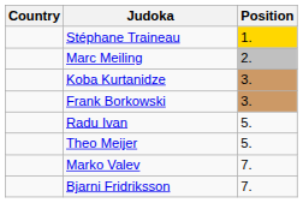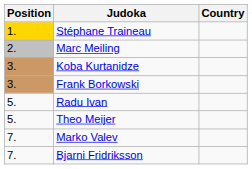 <table class=wikitable>
 <tr>
+<th width=10>Position</th>
+<th width=200>Judoka</th>
 <th width=10>Country</th>
-<th width=200>Judoka</th>
-<th width=10>Position</th>
 </tr>
 <tr>
+<td bgcolor=gold>1.</td>
+<td><a href='#'>Stéphane Traineau</a></td>
 <td></td>
-<td><a href='#'>Stéphane Traineau</a></td>
-<td bgcolor=gold>1.</td>
 </tr>
 <tr>
+<td bgcolor=silver>2.</td>
+<td><a href='#'>Marc Meiling</a></td>
 <td></td>
-<td><a href='#'>Marc Meiling</a></td>
-<td bgcolor=silver>2.</td>
 </tr>
 <tr>
+<td bgcolor=CC9966>3.</td>
+<td><a href='#'>Koba Kurtanidze</a></td>
 <td></td>
-<td><a href='#'>Koba Kurtanidze</a></td>
-<td bgcolor=CC9966>3.</td>
 </tr>
 <tr>
+<td bgcolor=CC9966>3.</td>
+<td><a href='#'>Frank Borkowski</a></td>
 <td></td>
-<td><a href='#'>Frank Borkowski</a></td>
-<td bgcolor=CC9966>3.</td>
 </tr>
 <tr>
+<td>5.</td>
+<td><a href='#'>Radu Ivan</a></td>
 <td></td>
-<td><a href='#'>Radu Ivan</a></td>
-<td>5.</td>
 </tr>
 <tr>
+<td>5.</td>
+<td><a href='#'>Theo Meijer</a></td>
 <td></td>
-<td><a href='#'>Theo Meijer</a></td>
-<td>5.</td>
 </tr>
 <tr>
+<td>7.</td>
+<td><a href='#'>Marko Valev</a></td>
 <td></td>
-<td><a href='#'>Marko Valev</a></td>
-<td>7.</td>
 </tr>
 <tr>
+<td>7.</td>
+<td><a href='#'>Bjarni Fridriksson</a></td>
 <td></td>
-<td><a href='#'>Bjarni Fridriksson</a></td>
-<td>7.</td>
 </tr>
 </table>
